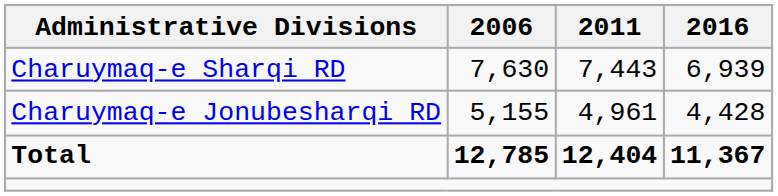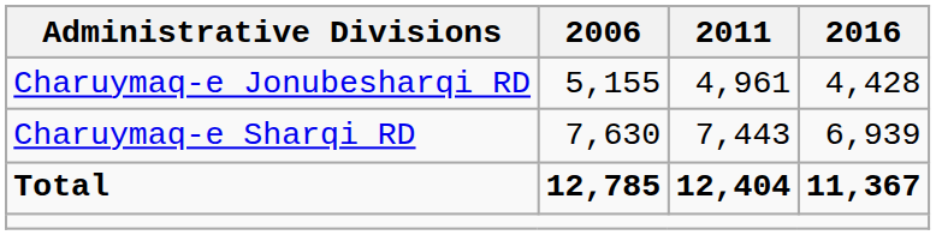 <table class="wikitable">
 <tr>
 <th>Administrative Divisions</th>
 <th>2006</th>
 <th>2011</th>
 <th>2016</th>
 </tr>
 <tr>
+<td><a href='#'>Charuymaq-e Jonubesharqi RD</a></td>
+<td style="text-align: right;">5,155</td>
+<td style="text-align: right;">4,961</td>
+<td style="text-align: right;">4,428</td>
+</tr>
+<tr>
 <td><a href='#'>Charuymaq-e Sharqi RD</a></td>
 <td style="text-align: right;">7,630</td>
 <td style="text-align: right;">7,443</td>
 <td style="text-align: right;">6,939</td>
-</tr>
-<tr>
-<td><a href='#'>Charuymaq-e Jonubesharqi RD</a></td>
-<td style="text-align: right;">5,155</td>
-<td style="text-align: right;">4,961</td>
-<td style="text-align: right;">4,428</td>
 </tr>
 <tr>
 <td><strong>Total</strong></td>
 <td style="text-align: right;"><strong>12,785</strong></td>
 <td style="text-align: right;"><strong>12,404</strong></td>
 <td style="text-align: right;"><strong>11,367</strong></td>
 </tr>
 <tr>
 <td colspan=4></td>
 </tr>
 </table>
